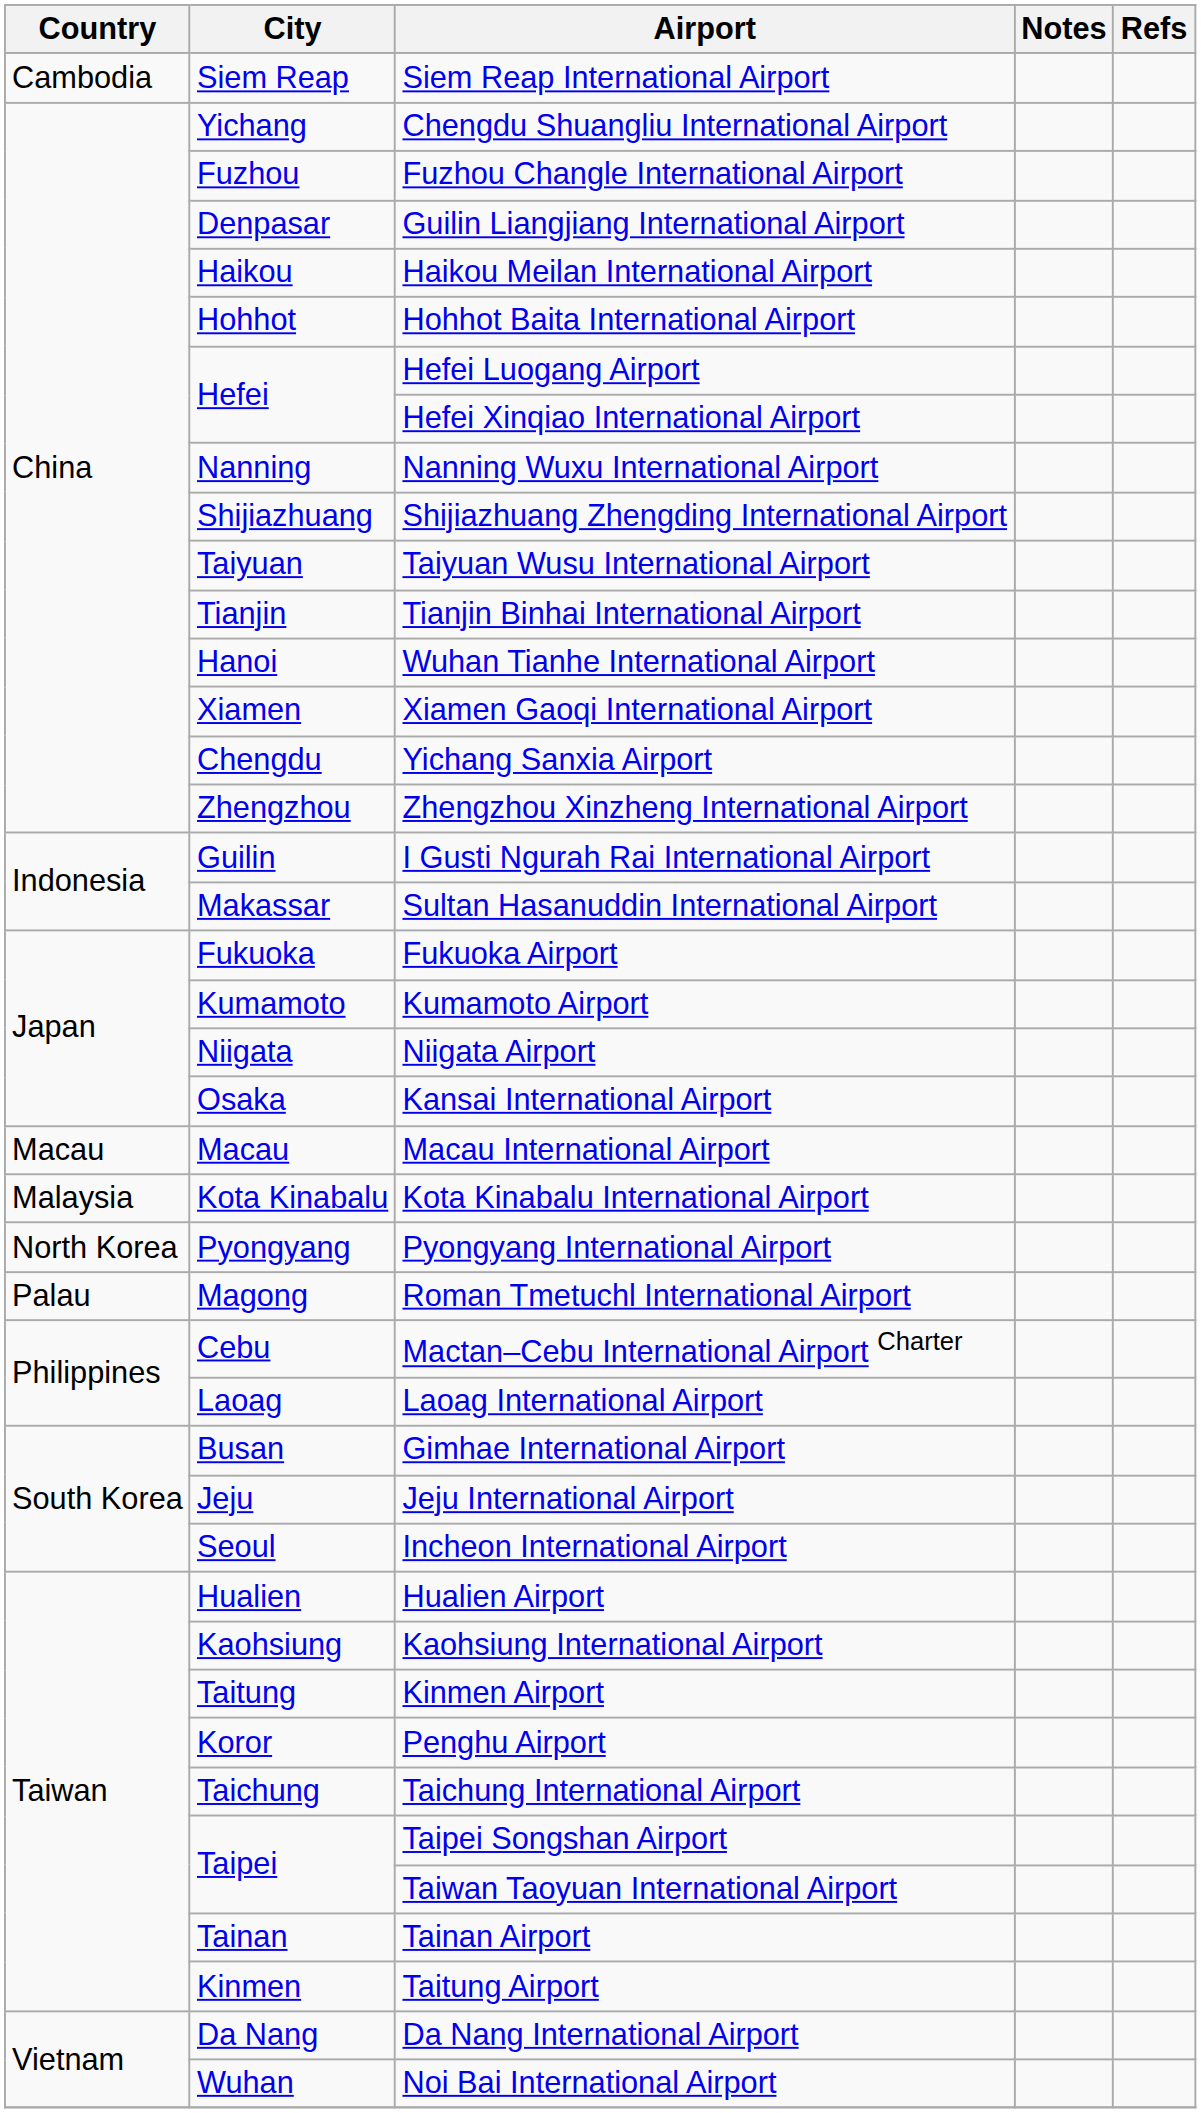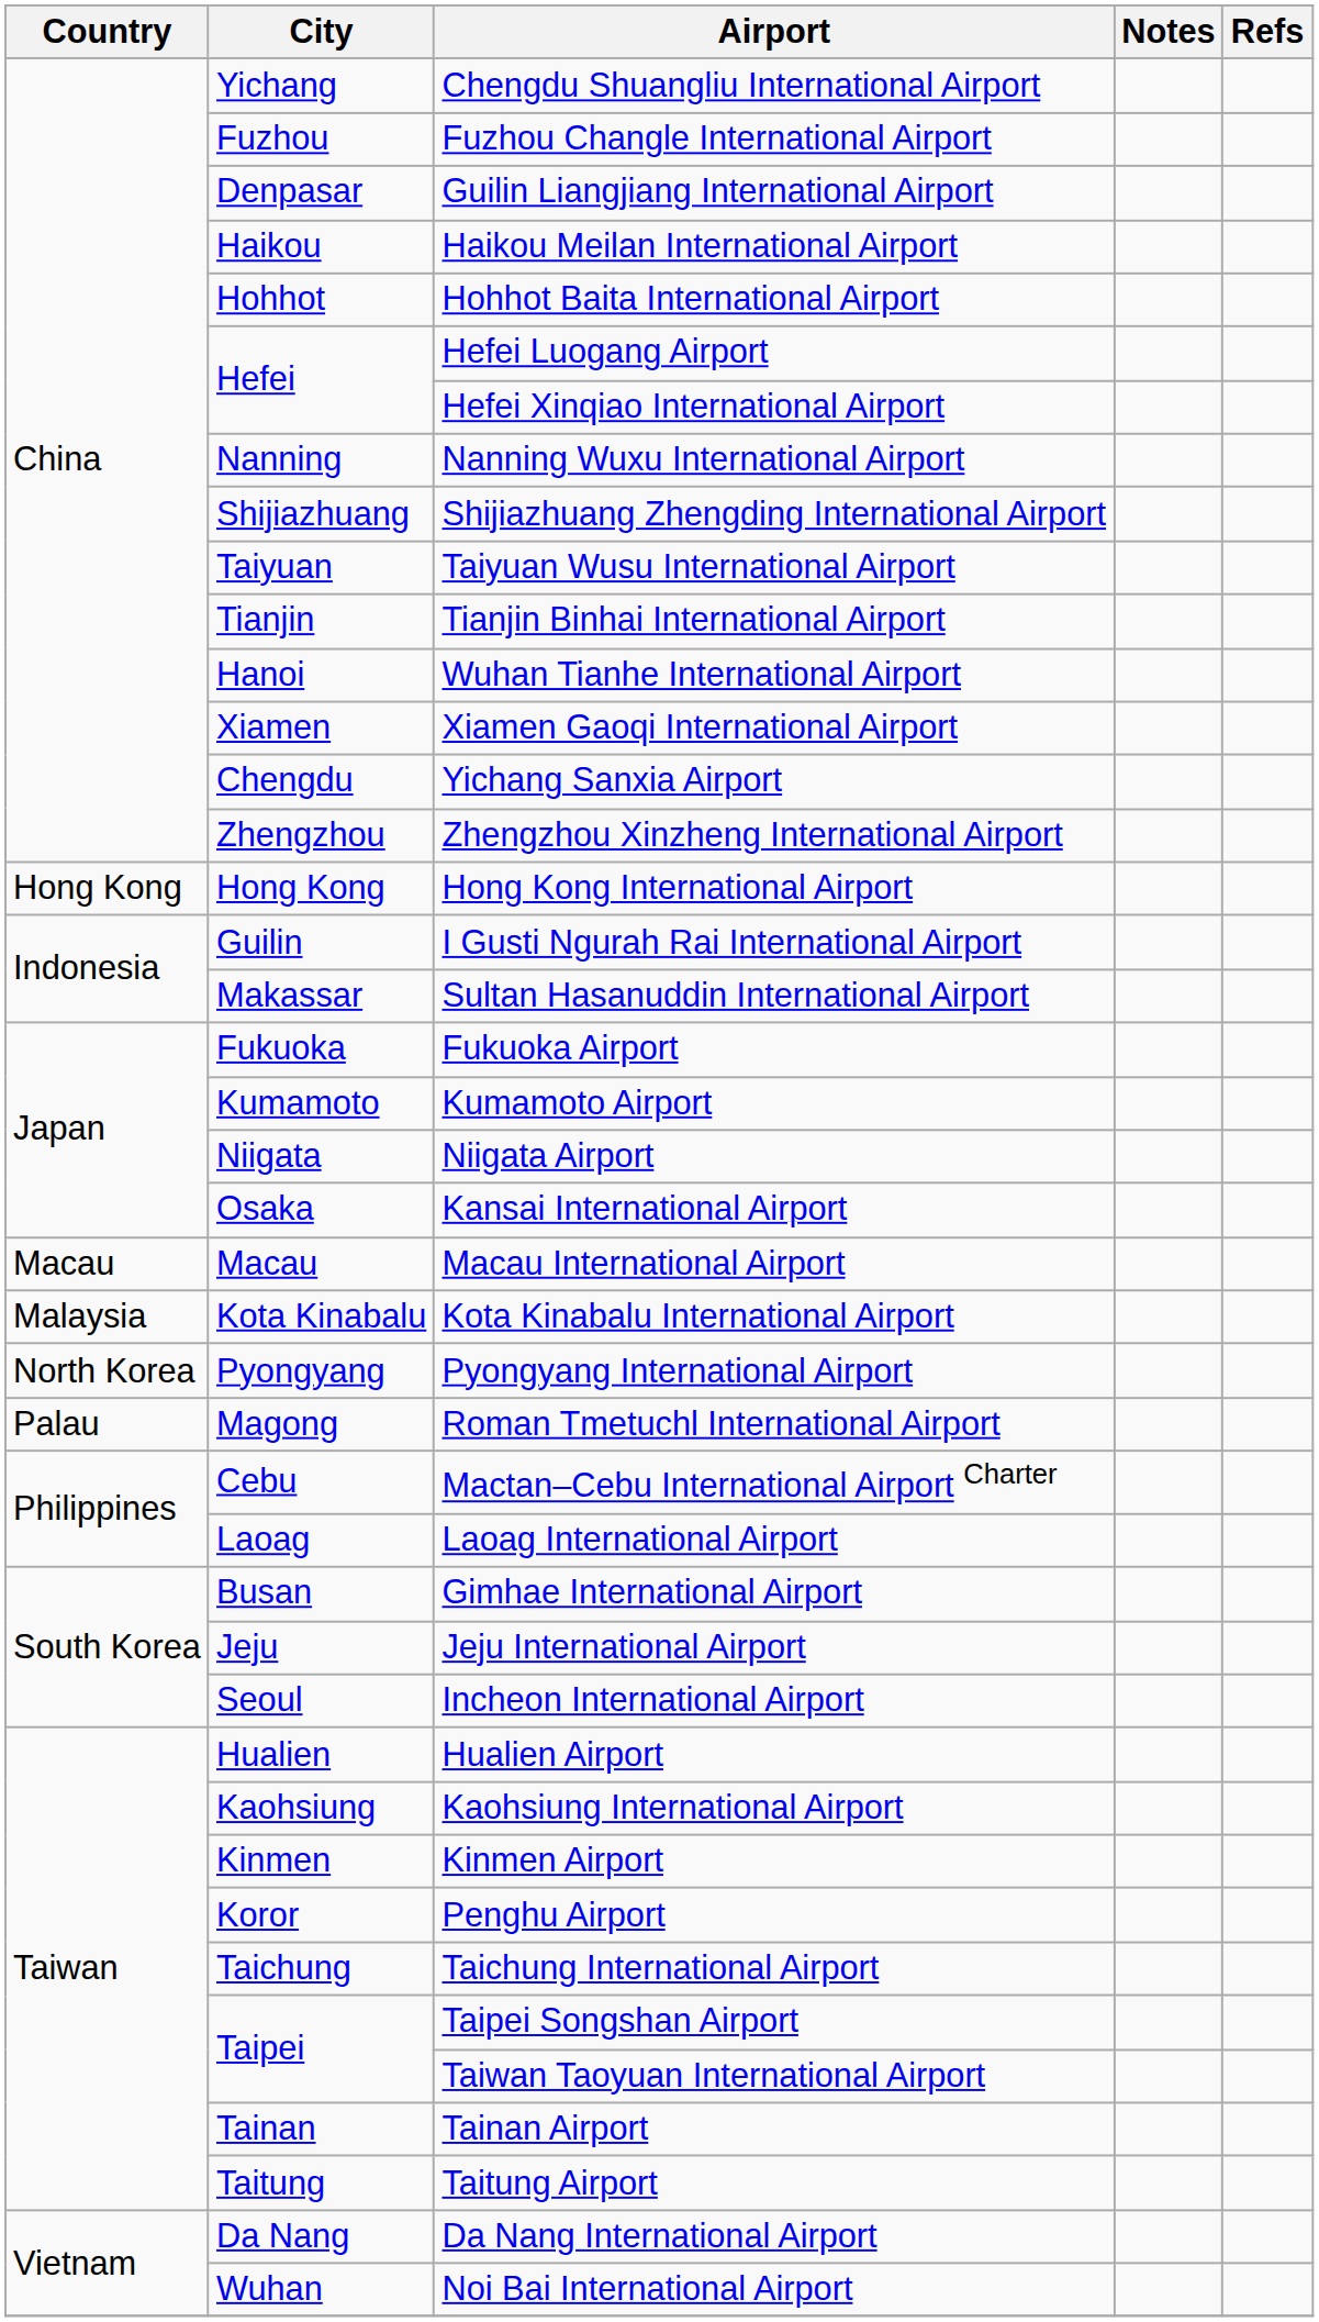 <table class="wikitable sortable">
 <tr>
 <th>Country</th>
 <th>City</th>
 <th>Airport</th>
 <th>Notes</th>
 <th class="unsortable">Refs</th>
-</tr>
-<tr>
-<td>Cambodia</td>
-<td><a href='#'>Siem Reap</a></td>
-<td><a href='#'>Siem Reap International Airport</a></td>
-<td></td>
-<td align=center></td>
 </tr>
 <tr>
 <td rowspan="15">China</td>
 <td><a href='#'>Yichang</a></td>
 <td><a href='#'>Chengdu Shuangliu International Airport</a></td>
 <td align=center></td>
 <td align=center></td>
 </tr>
 <tr>
 <td><a href='#'>Fuzhou</a></td>
 <td><a href='#'>Fuzhou Changle International Airport</a></td>
 <td align=center></td>
 <td align=center></td>
 </tr>
 <tr>
 <td><a href='#'>Denpasar</a></td>
 <td><a href='#'>Guilin Liangjiang International Airport</a></td>
 <td align=center></td>
 <td align=center></td>
 </tr>
 <tr>
 <td><a href='#'>Haikou</a></td>
 <td><a href='#'>Haikou Meilan International Airport</a></td>
 <td></td>
 <td align=center></td>
 </tr>
 <tr>
 <td><a href='#'>Hohhot</a></td>
 <td><a href='#'>Hohhot Baita International Airport</a></td>
 <td></td>
 <td align=center></td>
 </tr>
 <tr>
 <td rowspan="2"><a href='#'>Hefei</a></td>
 <td><a href='#'>Hefei Luogang Airport</a></td>
 <td></td>
 <td align=center></td>
 </tr>
 <tr>
 <td><a href='#'>Hefei Xinqiao International Airport</a></td>
 <td align=center></td>
 <td align=center></td>
 </tr>
 <tr>
 <td><a href='#'>Nanning</a></td>
 <td><a href='#'>Nanning Wuxu International Airport</a></td>
 <td align=center></td>
 <td align=center></td>
 </tr>
 <tr>
 <td><a href='#'>Shijiazhuang</a></td>
 <td><a href='#'>Shijiazhuang Zhengding International Airport</a></td>
 <td></td>
 <td align=center></td>
 </tr>
 <tr>
 <td><a href='#'>Taiyuan</a></td>
 <td><a href='#'>Taiyuan Wusu International Airport</a></td>
 <td align=center></td>
 <td align=center></td>
 </tr>
 <tr>
 <td><a href='#'>Tianjin</a></td>
 <td><a href='#'>Tianjin Binhai International Airport</a></td>
 <td align=center></td>
 <td align=center></td>
 </tr>
 <tr>
 <td><a href='#'>Hanoi</a></td>
 <td><a href='#'>Wuhan Tianhe International Airport</a></td>
 <td></td>
 <td align=center></td>
 </tr>
 <tr>
 <td><a href='#'>Xiamen</a></td>
 <td><a href='#'>Xiamen Gaoqi International Airport</a></td>
 <td align=center></td>
 <td alignalign=center></td>
 </tr>
 <tr>
 <td><a href='#'>Chengdu</a></td>
 <td><a href='#'>Yichang Sanxia Airport</a></td>
 <td></td>
 <td align=center></td>
 </tr>
 <tr>
 <td><a href='#'>Zhengzhou</a></td>
 <td><a href='#'>Zhengzhou Xinzheng International Airport</a></td>
+<td></td>
+<td align=center></td>
+</tr>
+<tr>
+<td>Hong Kong</td>
+<td><a href='#'>Hong Kong</a></td>
+<td><a href='#'>Hong Kong International Airport</a></td>
 <td></td>
 <td align=center></td>
 </tr>
 <tr>
 <td rowspan="2">Indonesia</td>
 <td><a href='#'>Guilin</a></td>
 <td><a href='#'>I Gusti Ngurah Rai International Airport</a></td>
 <td></td>
 <td align=center></td>
 </tr>
 <tr>
 <td><a href='#'>Makassar</a></td>
 <td><a href='#'>Sultan Hasanuddin International Airport</a></td>
 <td></td>
 <td align=center></td>
 </tr>
 <tr>
 <td rowspan="4">Japan</td>
 <td><a href='#'>Fukuoka</a></td>
 <td><a href='#'>Fukuoka Airport</a></td>
 <td></td>
 <td align=center></td>
 </tr>
 <tr>
 <td><a href='#'>Kumamoto</a></td>
 <td><a href='#'>Kumamoto Airport</a></td>
 <td></td>
 <td align=center></td>
 </tr>
 <tr>
 <td><a href='#'>Niigata</a></td>
 <td><a href='#'>Niigata Airport</a></td>
 <td align=center></td>
 <td align=center></td>
 </tr>
 <tr>
 <td><a href='#'>Osaka</a></td>
 <td><a href='#'>Kansai International Airport</a></td>
 <td></td>
 <td align=center></td>
 </tr>
 <tr>
 <td>Macau</td>
 <td><a href='#'>Macau</a></td>
 <td><a href='#'>Macau International Airport</a></td>
 <td></td>
 <td align=center></td>
 </tr>
 <tr>
 <td>Malaysia</td>
 <td><a href='#'>Kota Kinabalu</a></td>
 <td><a href='#'>Kota Kinabalu International Airport</a></td>
 <td></td>
 <td align=center></td>
 </tr>
 <tr>
 <td>North Korea</td>
 <td><a href='#'>Pyongyang</a></td>
 <td><a href='#'>Pyongyang International Airport</a></td>
 <td></td>
 <td align=center></td>
 </tr>
 <tr>
 <td>Palau</td>
 <td><a href='#'>Magong</a></td>
 <td><a href='#'>Roman Tmetuchl International Airport</a></td>
 <td></td>
 <td align=center></td>
 </tr>
 <tr>
 <td rowspan="2">Philippines</td>
 <td><a href='#'>Cebu</a></td>
 <td><a href='#'>Mactan–Cebu International Airport</a> <sup>Charter</sup></td>
 <td></td>
 <td align=center></td>
 </tr>
 <tr>
 <td><a href='#'>Laoag</a></td>
 <td><a href='#'>Laoag International Airport</a></td>
 <td></td>
 <td align=center></td>
 </tr>
 <tr>
 <td rowspan="3">South Korea</td>
 <td><a href='#'>Busan</a></td>
 <td><a href='#'>Gimhae International Airport</a></td>
 <td></td>
 <td align=center></td>
 </tr>
 <tr>
 <td><a href='#'>Jeju</a></td>
 <td><a href='#'>Jeju International Airport</a></td>
 <td align=center></td>
 <td align=center></td>
 </tr>
 <tr>
 <td><a href='#'>Seoul</a></td>
 <td><a href='#'>Incheon International Airport</a></td>
 <td></td>
 <td align=center></td>
 </tr>
 <tr>
 <td rowspan="9">Taiwan</td>
 <td><a href='#'>Hualien</a></td>
 <td><a href='#'>Hualien Airport</a></td>
 <td></td>
 <td align=center></td>
 </tr>
 <tr>
 <td><a href='#'>Kaohsiung</a></td>
 <td><a href='#'>Kaohsiung International Airport</a></td>
 <td align=center></td>
 <td align=center></td>
 </tr>
 <tr>
-<td><a href='#'>Taitung</a></td>
+<td><a href='#'>Kinmen</a></td>
 <td><a href='#'>Kinmen Airport</a></td>
 <td align=center></td>
 <td align=center></td>
 </tr>
 <tr>
 <td><a href='#'>Koror</a></td>
 <td><a href='#'>Penghu Airport</a></td>
 <td align=center></td>
 <td align=center></td>
 </tr>
 <tr>
 <td><a href='#'>Taichung</a></td>
 <td><a href='#'>Taichung International Airport</a></td>
 <td align=center></td>
 <td align=center></td>
 </tr>
 <tr>
 <td rowspan="2"><a href='#'>Taipei</a></td>
 <td><a href='#'>Taipei Songshan Airport</a></td>
 <td></td>
 <td align=center></td>
 </tr>
 <tr>
 <td><a href='#'>Taiwan Taoyuan International Airport</a></td>
 <td align=center></td>
 <td align=center></td>
 </tr>
 <tr>
 <td><a href='#'>Tainan</a></td>
 <td><a href='#'>Tainan Airport</a></td>
 <td></td>
 <td align=center></td>
 </tr>
 <tr>
-<td><a href='#'>Kinmen</a></td>
+<td><a href='#'>Taitung</a></td>
 <td><a href='#'>Taitung Airport</a></td>
 <td></td>
 <td align=center></td>
 </tr>
 <tr>
 <td rowspan="2">Vietnam</td>
 <td><a href='#'>Da Nang</a></td>
 <td><a href='#'>Da Nang International Airport</a></td>
 <td align=center></td>
 <td align=center></td>
 </tr>
 <tr>
 <td><a href='#'>Wuhan</a></td>
 <td><a href='#'>Noi Bai International Airport</a></td>
 <td></td>
 <td align=center></td>
 </tr>
 <tr>
 </tr>
 </table>
